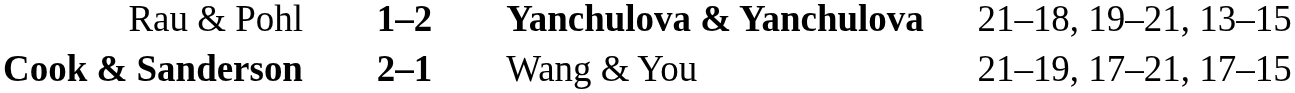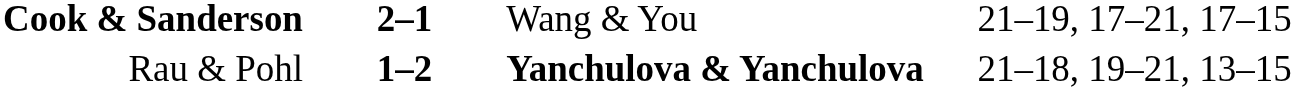 <table>
 <tr>
 <th width=200></th>
 <th width=80></th>
 <th width=200></th>
 <th width=220></th>
 </tr>
 <tr>
+<td align=right><strong>Cook & Sanderson</strong></td>
+<td align=center><strong>2–1</strong></td>
+<td align=left>Wang & You</td>
+<td>21–19, 17–21, 17–15</td>
+</tr>
+<tr>
 <td align=right>Rau & Pohl</td>
 <td align=center><strong>1–2</strong></td>
 <td align=left><strong>Yanchulova & Yanchulova</strong></td>
 <td>21–18, 19–21, 13–15</td>
 </tr>
-<tr>
-<td align=right><strong>Cook & Sanderson</strong></td>
-<td align=center><strong>2–1</strong></td>
-<td align=left>Wang & You</td>
-<td>21–19, 17–21, 17–15</td>
-</tr>
 </table>
